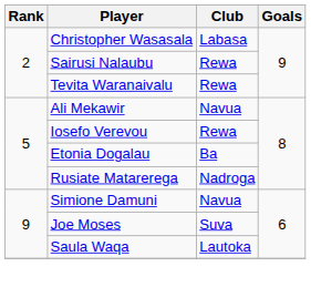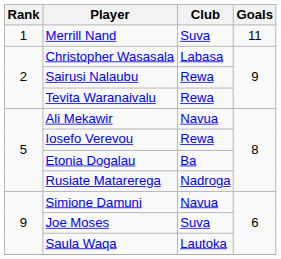 <table class="wikitable" style="text-align:center">
 <tr>
 <th>Rank</th>
 <th>Player</th>
 <th>Club</th>
 <th>Goals</th>
+</tr>
+<tr>
+<td>1</td>
+<td align="left"> <a href='#'>Merrill Nand</a></td>
+<td align="left"><a href='#'>Suva</a></td>
+<td>11</td>
 </tr>
 <tr>
 <td rowspan=3>2</td>
 <td align="left"> <a href='#'>Christopher Wasasala</a></td>
 <td align="left"><a href='#'>Labasa</a></td>
 <td rowspan=3>9</td>
 </tr>
 <tr>
 <td align="left"> <a href='#'>Sairusi Nalaubu</a></td>
 <td align="left"><a href='#'>Rewa</a></td>
 </tr>
 <tr>
 <td align="left"> <a href='#'>Tevita Waranaivalu</a></td>
 <td align="left"><a href='#'>Rewa</a></td>
 </tr>
 <tr>
 <td rowspan=4>5</td>
 <td align="left"> <a href='#'>Ali Mekawir</a></td>
 <td align="left"><a href='#'>Navua</a></td>
 <td rowspan=4>8</td>
 </tr>
 <tr>
 <td align="left"> <a href='#'>Iosefo Verevou</a></td>
 <td align="left"><a href='#'>Rewa</a></td>
 </tr>
 <tr>
 <td align="left"> <a href='#'>Etonia Dogalau</a></td>
 <td align="left"><a href='#'>Ba</a></td>
 </tr>
 <tr>
 <td align="left"> <a href='#'>Rusiate Matarerega</a></td>
 <td align="left"><a href='#'>Nadroga</a></td>
 </tr>
 <tr>
 <td rowspan=3>9</td>
 <td align="left"> <a href='#'>Simione Damuni</a></td>
 <td align="left"><a href='#'>Navua</a></td>
 <td rowspan=3>6</td>
 </tr>
 <tr>
 <td align="left"> <a href='#'>Joe Moses</a></td>
 <td align="left"><a href='#'>Suva</a></td>
 </tr>
 <tr>
 <td align="left"> <a href='#'>Saula Waqa</a></td>
 <td align="left"><a href='#'>Lautoka</a></td>
 </tr>
 <tr>
 </tr>
 </table>
